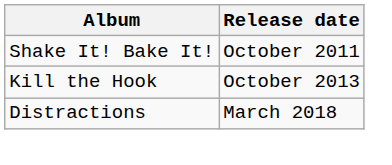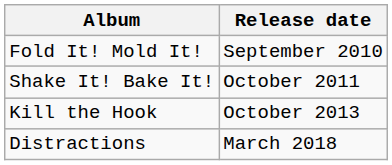 <table class="wikitable">
 <tr>
 <th>Album</th>
 <th>Release date</th>
+</tr>
+<tr>
+<td>Fold It! Mold It!</td>
+<td>September 2010</td>
 </tr>
 <tr>
 <td>Shake It! Bake It!</td>
 <td>October 2011</td>
 </tr>
 <tr>
 <td>Kill the Hook</td>
 <td>October 2013</td>
 </tr>
 <tr>
 <td>Distractions</td>
 <td>March 2018</td>
 </tr>
 </table>
